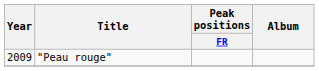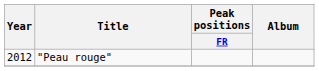 <table class="wikitable">
 <tr>
 <th rowspan="2" style="text-align:center; width:10px;">Year</th>
 <th rowspan="2" style="text-align:center; width:190px;">Title</th>
 <th style="text-align:center; width:20px;">Peak positions</th>
 <th rowspan="2" style="text-align:center; width:70px;">Album</th>
 </tr>
 <tr>
 <th scope="col" style="width:3em;font-size:90%;"><a href='#'>FR</a><br></th>
 </tr>
 <tr>
-<td style="text-align:center;">2009</td>
+<td style="text-align:center;">2012</td>
 <td>"Peau rouge"</td>
 <td style="text-align:center;"></td>
 <td style="text-align:center;"></td>
 </tr>
 <tr>
 </tr>
 </table>
